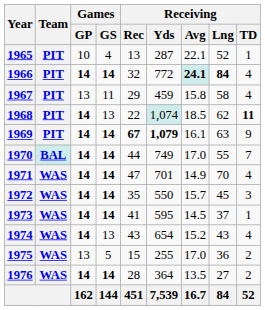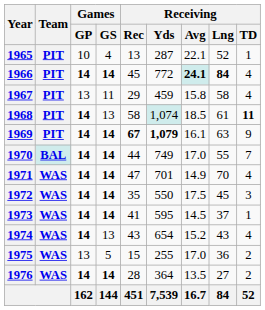 <table class="wikitable" style="text-align:center;">
 <tr>
 <th rowspan="2">Year</th>
 <th rowspan="2">Team</th>
 <th colspan="2">Games</th>
 <th colspan="5">Receiving</th>
 </tr>
 <tr>
 <th>GP</th>
 <th>GS</th>
 <th>Rec</th>
 <th>Yds</th>
 <th>Avg</th>
 <th>Lng</th>
 <th>TD</th>
 </tr>
 <tr>
 <th><a href='#'>1965</a></th>
 <th><a href='#'>PIT</a></th>
 <td>10</td>
 <td>4</td>
 <td>13</td>
 <td>287</td>
 <td>22.1</td>
 <td>52</td>
 <td>1</td>
 </tr>
 <tr>
 <th><a href='#'>1966</a></th>
 <th><a href='#'>PIT</a></th>
 <td><strong>14</strong></td>
 <td><strong>14</strong></td>
-<td>32</td>
+<td>45</td>
 <td>772</td>
 <td style="background:#cfecec;"><strong>24.1</strong></td>
 <td><strong>84</strong></td>
 <td>4</td>
 </tr>
 <tr>
 <th><a href='#'>1967</a></th>
 <th><a href='#'>PIT</a></th>
 <td>13</td>
 <td>11</td>
 <td>29</td>
 <td>459</td>
 <td>15.8</td>
 <td>58</td>
 <td>4</td>
 </tr>
 <tr>
 <th><a href='#'>1968</a></th>
 <th><a href='#'>PIT</a></th>
 <td><strong>14</strong></td>
 <td>13</td>
-<td>22</td>
+<td>58</td>
 <td style="background:#cfecec;">1,074</td>
 <td>18.5</td>
-<td>62</td>
+<td>61</td>
 <td><strong>11</strong></td>
 </tr>
 <tr>
 <th><a href='#'>1969</a></th>
 <th><a href='#'>PIT</a></th>
 <td><strong>14</strong></td>
 <td><strong>14</strong></td>
 <td><strong>67</strong></td>
 <td><strong>1,079</strong></td>
 <td>16.1</td>
 <td>63</td>
 <td>9</td>
 </tr>
 <tr>
 <th><a href='#'>1970</a></th>
 <th style="background:#cfecec;"><a href='#'>BAL</a></th>
 <td><strong>14</strong></td>
 <td><strong>14</strong></td>
 <td>44</td>
 <td>749</td>
 <td>17.0</td>
 <td>55</td>
 <td>7</td>
 </tr>
 <tr>
 <th><a href='#'>1971</a></th>
 <th><a href='#'>WAS</a></th>
 <td><strong>14</strong></td>
 <td><strong>14</strong></td>
 <td>47</td>
 <td>701</td>
 <td>14.9</td>
 <td>70</td>
 <td>4</td>
 </tr>
 <tr>
 <th><a href='#'>1972</a></th>
 <th><a href='#'>WAS</a></th>
 <td><strong>14</strong></td>
 <td><strong>14</strong></td>
 <td>35</td>
 <td>550</td>
-<td>15.7</td>
+<td>17.5</td>
 <td>45</td>
 <td>3</td>
 </tr>
 <tr>
 <th><a href='#'>1973</a></th>
 <th><a href='#'>WAS</a></th>
 <td><strong>14</strong></td>
 <td><strong>14</strong></td>
 <td>41</td>
 <td>595</td>
 <td>14.5</td>
 <td>37</td>
 <td>1</td>
 </tr>
 <tr>
 <th><a href='#'>1974</a></th>
 <th><a href='#'>WAS</a></th>
 <td><strong>14</strong></td>
 <td>13</td>
 <td>43</td>
 <td>654</td>
 <td>15.2</td>
 <td>43</td>
 <td>4</td>
 </tr>
 <tr>
 <th><a href='#'>1975</a></th>
 <th><a href='#'>WAS</a></th>
 <td>13</td>
 <td>5</td>
 <td>15</td>
 <td>255</td>
 <td>17.0</td>
 <td>36</td>
 <td>2</td>
 </tr>
 <tr>
 <th><a href='#'>1976</a></th>
 <th><a href='#'>WAS</a></th>
 <td><strong>14</strong></td>
 <td><strong>14</strong></td>
 <td>28</td>
 <td>364</td>
 <td>13.5</td>
 <td>27</td>
 <td>2</td>
 </tr>
 <tr>
 <th colspan="2"></th>
 <th>162</th>
 <th>144</th>
 <th>451</th>
 <th>7,539</th>
 <th>16.7</th>
 <th>84</th>
 <th>52</th>
 </tr>
 </table>
